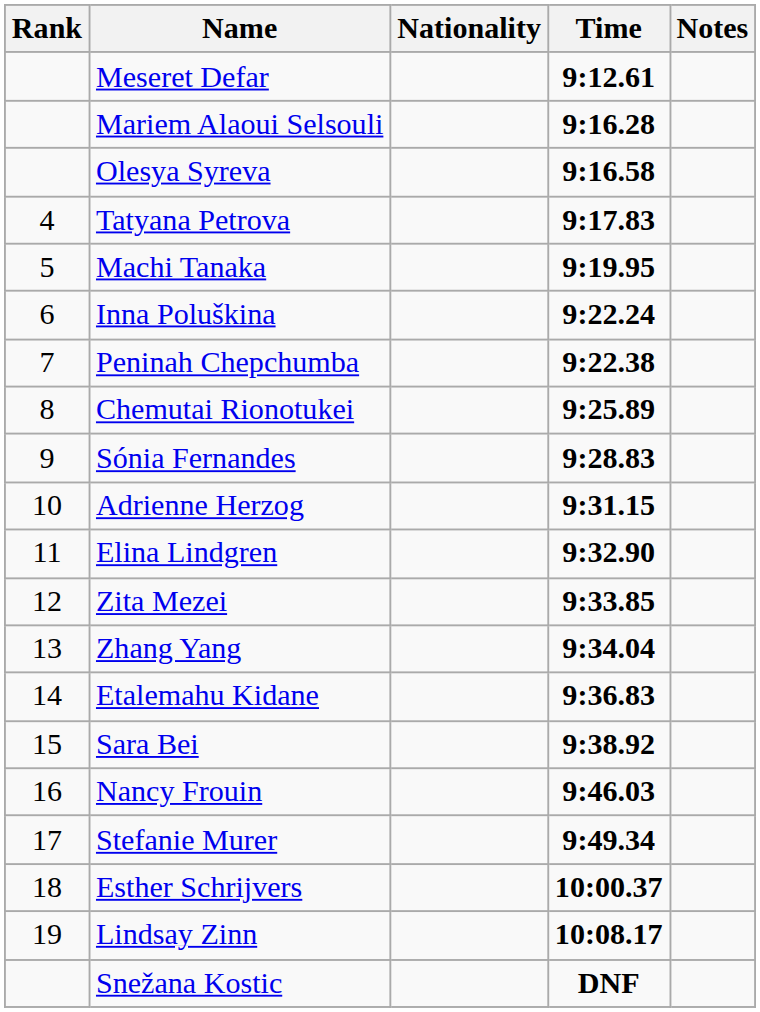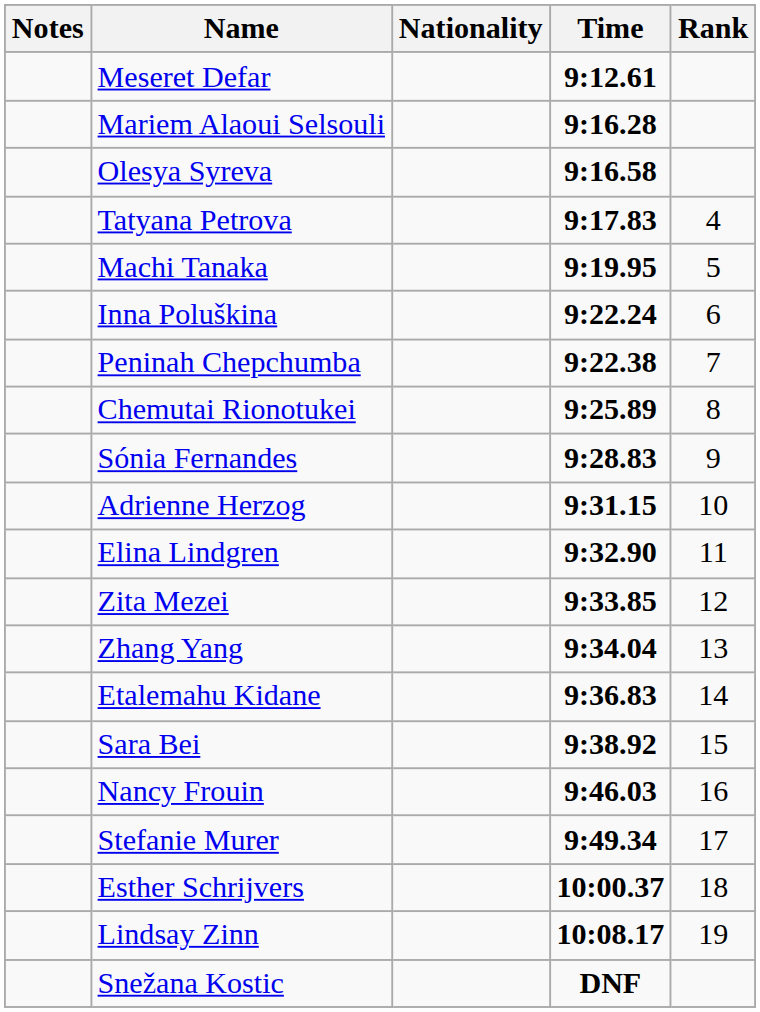 <table class="wikitable sortable" style="text-align:center">
 <tr>
-<th>Rank</th>
+<th>Notes</th>
 <th>Name</th>
 <th>Nationality</th>
 <th>Time</th>
-<th>Notes</th>
+<th>Rank</th>
 </tr>
 <tr>
 <td></td>
 <td align=left><a href='#'>Meseret Defar</a></td>
 <td align=left></td>
 <td><strong>9:12.61</strong></td>
 <td></td>
 </tr>
 <tr>
 <td></td>
 <td align=left><a href='#'>Mariem Alaoui Selsouli</a></td>
 <td align=left></td>
 <td><strong>9:16.28</strong></td>
 <td></td>
 </tr>
 <tr>
 <td></td>
 <td align=left><a href='#'>Olesya Syreva</a></td>
 <td align=left></td>
 <td><strong>9:16.58</strong></td>
 <td></td>
 </tr>
 <tr>
-<td>4</td>
+<td></td>
 <td align=left><a href='#'>Tatyana Petrova</a></td>
 <td align=left></td>
 <td><strong>9:17.83</strong></td>
-<td></td>
+<td>4</td>
 </tr>
 <tr>
-<td>5</td>
+<td></td>
 <td align=left><a href='#'>Machi Tanaka</a></td>
 <td align=left></td>
 <td><strong>9:19.95</strong></td>
-<td></td>
+<td>5</td>
 </tr>
 <tr>
-<td>6</td>
+<td></td>
 <td align=left><a href='#'>Inna Poluškina</a></td>
 <td align=left></td>
 <td><strong>9:22.24</strong></td>
-<td></td>
+<td>6</td>
 </tr>
 <tr>
-<td>7</td>
+<td></td>
 <td align=left><a href='#'>Peninah Chepchumba</a></td>
 <td align=left></td>
 <td><strong>9:22.38</strong></td>
-<td></td>
+<td>7</td>
 </tr>
 <tr>
-<td>8</td>
+<td></td>
 <td align=left><a href='#'>Chemutai Rionotukei</a></td>
 <td align=left></td>
 <td><strong>9:25.89</strong></td>
-<td></td>
+<td>8</td>
 </tr>
 <tr>
-<td>9</td>
+<td></td>
 <td align=left><a href='#'>Sónia Fernandes</a></td>
 <td align=left></td>
 <td><strong>9:28.83</strong></td>
-<td></td>
+<td>9</td>
 </tr>
 <tr>
-<td>10</td>
+<td></td>
 <td align=left><a href='#'>Adrienne Herzog</a></td>
 <td align=left></td>
 <td><strong>9:31.15</strong></td>
-<td></td>
+<td>10</td>
 </tr>
 <tr>
-<td>11</td>
+<td></td>
 <td align=left><a href='#'>Elina Lindgren</a></td>
 <td align=left></td>
 <td><strong>9:32.90</strong></td>
-<td></td>
+<td>11</td>
 </tr>
 <tr>
-<td>12</td>
+<td></td>
 <td align=left><a href='#'>Zita Mezei</a></td>
 <td align=left></td>
 <td><strong>9:33.85</strong></td>
-<td></td>
+<td>12</td>
 </tr>
 <tr>
-<td>13</td>
+<td></td>
 <td align=left><a href='#'>Zhang Yang</a></td>
 <td align=left></td>
 <td><strong>9:34.04</strong></td>
-<td></td>
+<td>13</td>
 </tr>
 <tr>
-<td>14</td>
+<td></td>
 <td align=left><a href='#'>Etalemahu Kidane</a></td>
 <td align=left></td>
 <td><strong>9:36.83</strong></td>
-<td></td>
+<td>14</td>
 </tr>
 <tr>
-<td>15</td>
+<td></td>
 <td align=left><a href='#'>Sara Bei</a></td>
 <td align=left></td>
 <td><strong>9:38.92</strong></td>
-<td></td>
+<td>15</td>
 </tr>
 <tr>
-<td>16</td>
+<td></td>
 <td align=left><a href='#'>Nancy Frouin</a></td>
 <td align=left></td>
 <td><strong>9:46.03</strong></td>
-<td></td>
+<td>16</td>
 </tr>
 <tr>
-<td>17</td>
+<td></td>
 <td align=left><a href='#'>Stefanie Murer</a></td>
 <td align=left></td>
 <td><strong>9:49.34</strong></td>
-<td></td>
+<td>17</td>
 </tr>
 <tr>
-<td>18</td>
+<td></td>
 <td align=left><a href='#'>Esther Schrijvers</a></td>
 <td align=left></td>
 <td><strong>10:00.37</strong></td>
-<td></td>
+<td>18</td>
 </tr>
 <tr>
-<td>19</td>
+<td></td>
 <td align=left><a href='#'>Lindsay Zinn</a></td>
 <td align=left></td>
 <td><strong>10:08.17</strong></td>
-<td></td>
+<td>19</td>
 </tr>
 <tr>
 <td></td>
 <td align=left><a href='#'>Snežana Kostic</a></td>
 <td align=left></td>
 <td><strong>DNF</strong></td>
 <td></td>
 </tr>
 </table>
